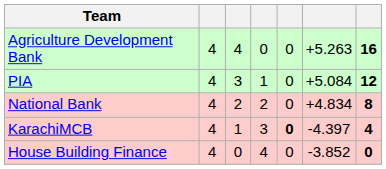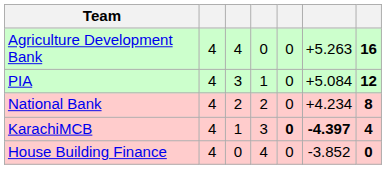 <table class="wikitable sortable" style="text-align:center";"font-size:95%">
 <tr>
 <th style="width:200px;">Team</th>
 <th style="width:20px;"></th>
 <th style="width:20px;"></th>
 <th style="width:20px;"></th>
 <th style="width:20px;"></th>
 <th style="width:45px;"></th>
 <th style="width:20px;"></th>
 </tr>
 <tr bgcolor="#ccffcc">
 <td style="text-align:left"><a href='#'>Agriculture Development Bank</a></td>
 <td>4</td>
 <td>4</td>
 <td>0</td>
 <td>0</td>
 <td>+5.263</td>
 <td><strong>16</strong></td>
 </tr>
 <tr bgcolor="#ccffcc">
 <td style="text-align:left"><a href='#'>PIA</a></td>
 <td>4</td>
 <td>3</td>
 <td>1</td>
 <td>0</td>
 <td>+5.084</td>
 <td><strong>12</strong></td>
 </tr>
 <tr bgcolor="#ffcccc">
 <td style="text-align:left"><a href='#'>National Bank</a></td>
 <td>4</td>
 <td>2</td>
 <td>2</td>
 <td>0</td>
-<td>+4.834</td>
+<td>+4.234</td>
 <td><strong>8</strong></td>
 </tr>
 <tr bgcolor="#ffcccc">
 <td style="text-align:left"><a href='#'>Karachi</a><a href='#'>MCB</a></td>
 <td>4</td>
 <td>1</td>
 <td>3</td>
 <td><strong>0</strong></td>
-<td>-4.397</td>
+<td><strong>-4.397</strong></td>
 <td><strong>4</strong></td>
 </tr>
 <tr bgcolor="#ffcccc">
 <td style="text-align:left"><a href='#'>House Building Finance</a></td>
 <td>4</td>
 <td>0</td>
 <td>4</td>
 <td>0</td>
 <td>-3.852</td>
 <td><strong>0</strong></td>
 </tr>
 </table>
